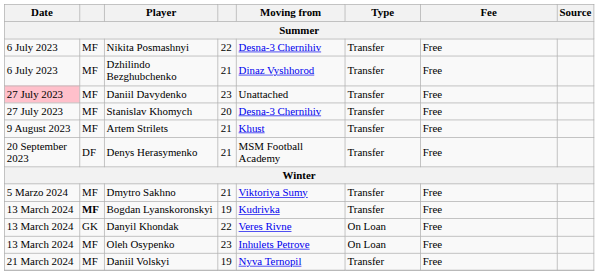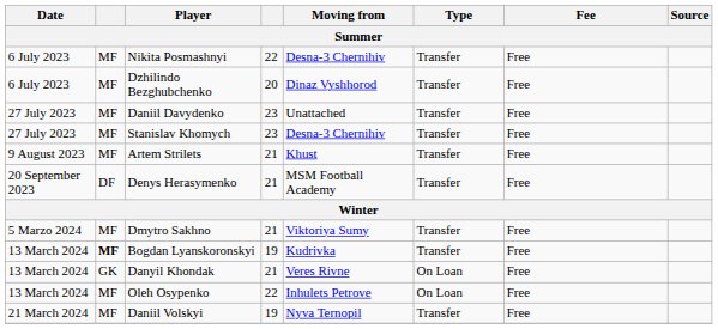 <table class="wikitable sortable" Artem Padun>
 <tr>
 <th style="width:115px;">Date</th>
 <th style="width:30px;"></th>
 <th style="width:180px;">Player</th>
 <th style="width:20px;"></th>
 <th style="width:180px;">Moving from</th>
 <th style="width:120px;" class="unsortable">Type</th>
 <th style="width:250px;" class="unsortable">Fee</th>
 <th style="width:20px;">Source</th>
 </tr>
 <tr>
 <th colspan="8">Summer</th>
 </tr>
 <tr>
 <td>6 July 2023</td>
 <td>MF</td>
 <td> Nikita Posmashnyi</td>
 <td>22</td>
 <td> <a href='#'>Desna-3 Chernihiv</a></td>
 <td>Transfer</td>
 <td>Free</td>
 <td></td>
 </tr>
 <tr>
 <td>6 July 2023</td>
 <td>MF</td>
 <td> Dzhilindo Bezghubchenko</td>
-<td>21</td>
+<td>20</td>
 <td> <a href='#'>Dinaz Vyshhorod</a></td>
 <td>Transfer</td>
 <td>Free</td>
 <td></td>
 </tr>
 <tr>
-<td style="background: pink;">27 July 2023</td>
+<td>27 July 2023</td>
 <td>MF</td>
 <td> Daniil Davydenko</td>
 <td>23</td>
 <td>Unattached</td>
 <td>Transfer</td>
 <td>Free</td>
 <td></td>
 </tr>
 <tr>
 <td>27 July 2023</td>
 <td>MF</td>
 <td> Stanislav Khomych</td>
-<td>20</td>
+<td>23</td>
 <td> <a href='#'>Desna-3 Chernihiv</a></td>
 <td>Transfer</td>
 <td>Free</td>
 <td></td>
 </tr>
 <tr>
 <td>9 August 2023</td>
 <td>MF</td>
 <td> Artem Strilets</td>
 <td>21</td>
 <td> <a href='#'>Khust</a></td>
 <td>Transfer</td>
 <td>Free</td>
 <td></td>
 </tr>
 <tr>
 <td>20 September 2023</td>
 <td>DF</td>
 <td> Denys Herasymenko</td>
 <td>21</td>
 <td>  MSM Football Academy</td>
 <td>Transfer</td>
 <td>Free</td>
 <td></td>
 </tr>
 <tr>
 <th colspan=8>Winter</th>
 </tr>
 <tr>
 <td>5 Marzo 2024</td>
 <td>MF</td>
 <td>Dmytro Sakhno</td>
 <td>21</td>
 <td> <a href='#'>Viktoriya Sumy</a></td>
 <td>Transfer</td>
 <td>Free</td>
 <td></td>
 </tr>
 <tr>
 <td>13 March 2024</td>
 <td><strong>MF</strong></td>
 <td> Bogdan Lyanskoronskyi</td>
 <td>19</td>
 <td> <a href='#'>Kudrivka</a></td>
 <td>Transfer</td>
 <td>Free</td>
 <td></td>
 </tr>
 <tr>
 <td>13 March 2024</td>
 <td>GK</td>
 <td> Danyil Khondak</td>
-<td>22</td>
+<td>21</td>
 <td> <a href='#'>Veres Rivne</a></td>
 <td>On Loan</td>
 <td>Free</td>
 <td></td>
 </tr>
 <tr>
 <td>13 March 2024</td>
 <td>MF</td>
 <td> Oleh Osypenko</td>
-<td>23</td>
+<td>22</td>
 <td> <a href='#'>Inhulets Petrove</a></td>
 <td>On Loan</td>
 <td>Free</td>
 <td></td>
 </tr>
 <tr>
 <td>21 March 2024</td>
 <td>MF</td>
 <td> Daniil Volskyi</td>
 <td>19</td>
 <td> <a href='#'>Nyva Ternopil</a></td>
 <td>Transfer</td>
 <td>Free</td>
 <td></td>
 </tr>
 <tr>
 </tr>
 </table>
